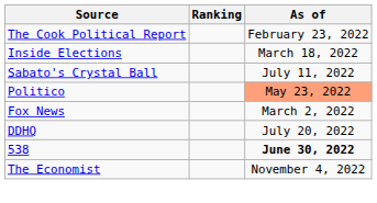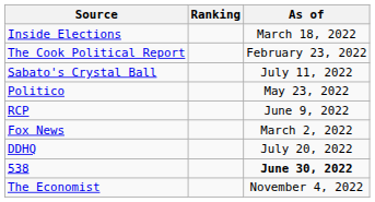 <table class="wikitable" style="text-align:center">
 <tr>
 <th>Source</th>
 <th>Ranking</th>
 <th>As of</th>
 </tr>
 <tr>
+<td align=left><a href='#'>Inside Elections</a></td>
+<td></td>
+<td>March 18, 2022</td>
+</tr>
+<tr>
 <td align=left><a href='#'>The Cook Political Report</a></td>
 <td></td>
 <td>February 23, 2022</td>
-</tr>
-<tr>
-<td align=left><a href='#'>Inside Elections</a></td>
-<td></td>
-<td>March 18, 2022</td>
 </tr>
 <tr>
 <td align=left><a href='#'>Sabato's Crystal Ball</a></td>
 <td></td>
 <td>July 11, 2022</td>
 </tr>
 <tr>
 <td style="text-align:left;"><a href='#'>Politico</a></td>
 <td></td>
-<td style="background: lightsalmon;">May 23, 2022</td>
+<td>May 23, 2022</td>
+</tr>
+<tr>
+<td align="left"><a href='#'>RCP</a></td>
+<td></td>
+<td>June 9, 2022</td>
 </tr>
 <tr>
 <td align=left><a href='#'>Fox News</a></td>
 <td></td>
 <td>March 2, 2022</td>
 </tr>
 <tr>
 <td align="left"><a href='#'>DDHQ</a></td>
 <td></td>
 <td>July 20, 2022</td>
 </tr>
 <tr>
 <td align="left"><a href='#'>538</a></td>
 <td></td>
 <td><strong>June 30, 2022</strong></td>
 </tr>
 <tr>
 <td align="left"><a href='#'>The Economist</a></td>
 <td></td>
 <td>November 4, 2022</td>
 </tr>
 </table>
